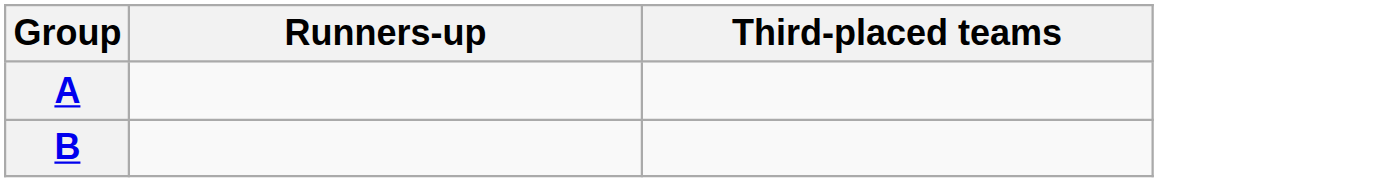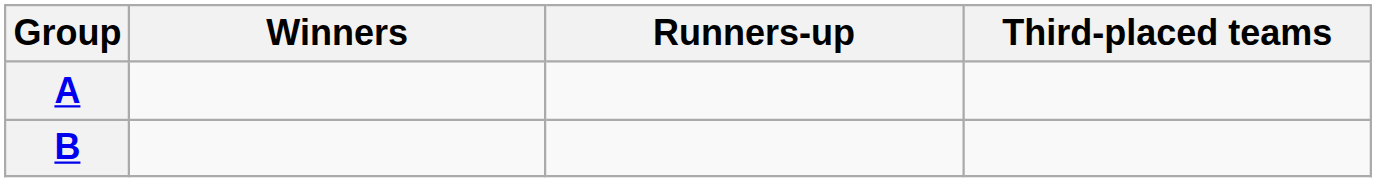 <table class="wikitable">
 <tr>
 <th>Group<br></th>
+<th width=220>Winners</th>
 <th width=220>Runners-up</th>
 <th width=220>Third-placed teams</th>
 </tr>
 <tr>
 <th><a href='#'>A</a></th>
 <td></td>
 <td></td>
+<td></td>
 </tr>
 <tr>
 <th><a href='#'>B</a></th>
 <td></td>
 <td></td>
+<td></td>
 </tr>
 </table>
